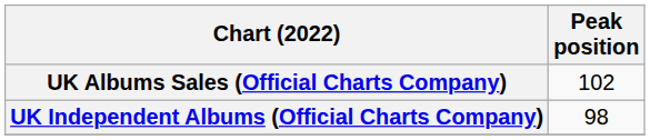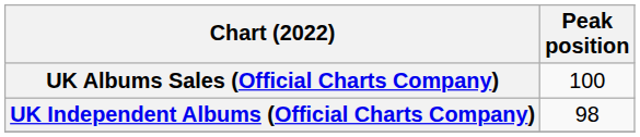 <table class="wikitable sortable plainrowheaders" style="text-align:center">
 <tr>
 <th scope="col">Chart (2022)</th>
 <th scope="col">Peak<br>position</th>
 </tr>
 <tr>
 <th scope="row">UK Albums Sales (<a href='#'>Official Charts Company</a>)</th>
-<td>102</td>
+<td>100</td>
 </tr>
 <tr>
 <th scope="row"><a href='#'>UK Independent Albums</a> (<a href='#'>Official Charts Company</a>)</th>
 <td>98</td>
 </tr>
 <tr>
 </tr>
 </table>
